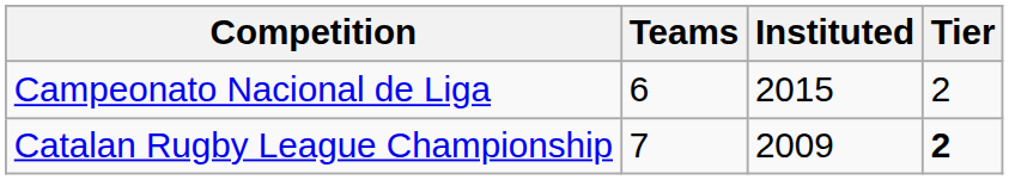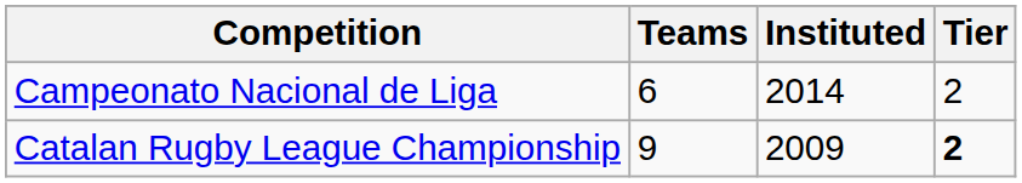 <table class="wikitable">
 <tr>
 <th>Competition</th>
 <th>Teams</th>
 <th>Instituted</th>
 <th>Tier</th>
 </tr>
 <tr>
 <td><a href='#'>Campeonato Nacional de Liga</a></td>
 <td>6</td>
-<td>2015</td>
+<td>2014</td>
 <td>2</td>
 </tr>
 <tr>
 <td><a href='#'>Catalan Rugby League Championship</a></td>
-<td>7</td>
+<td>9</td>
 <td>2009</td>
 <td><strong>2</strong></td>
 </tr>
 </table>
